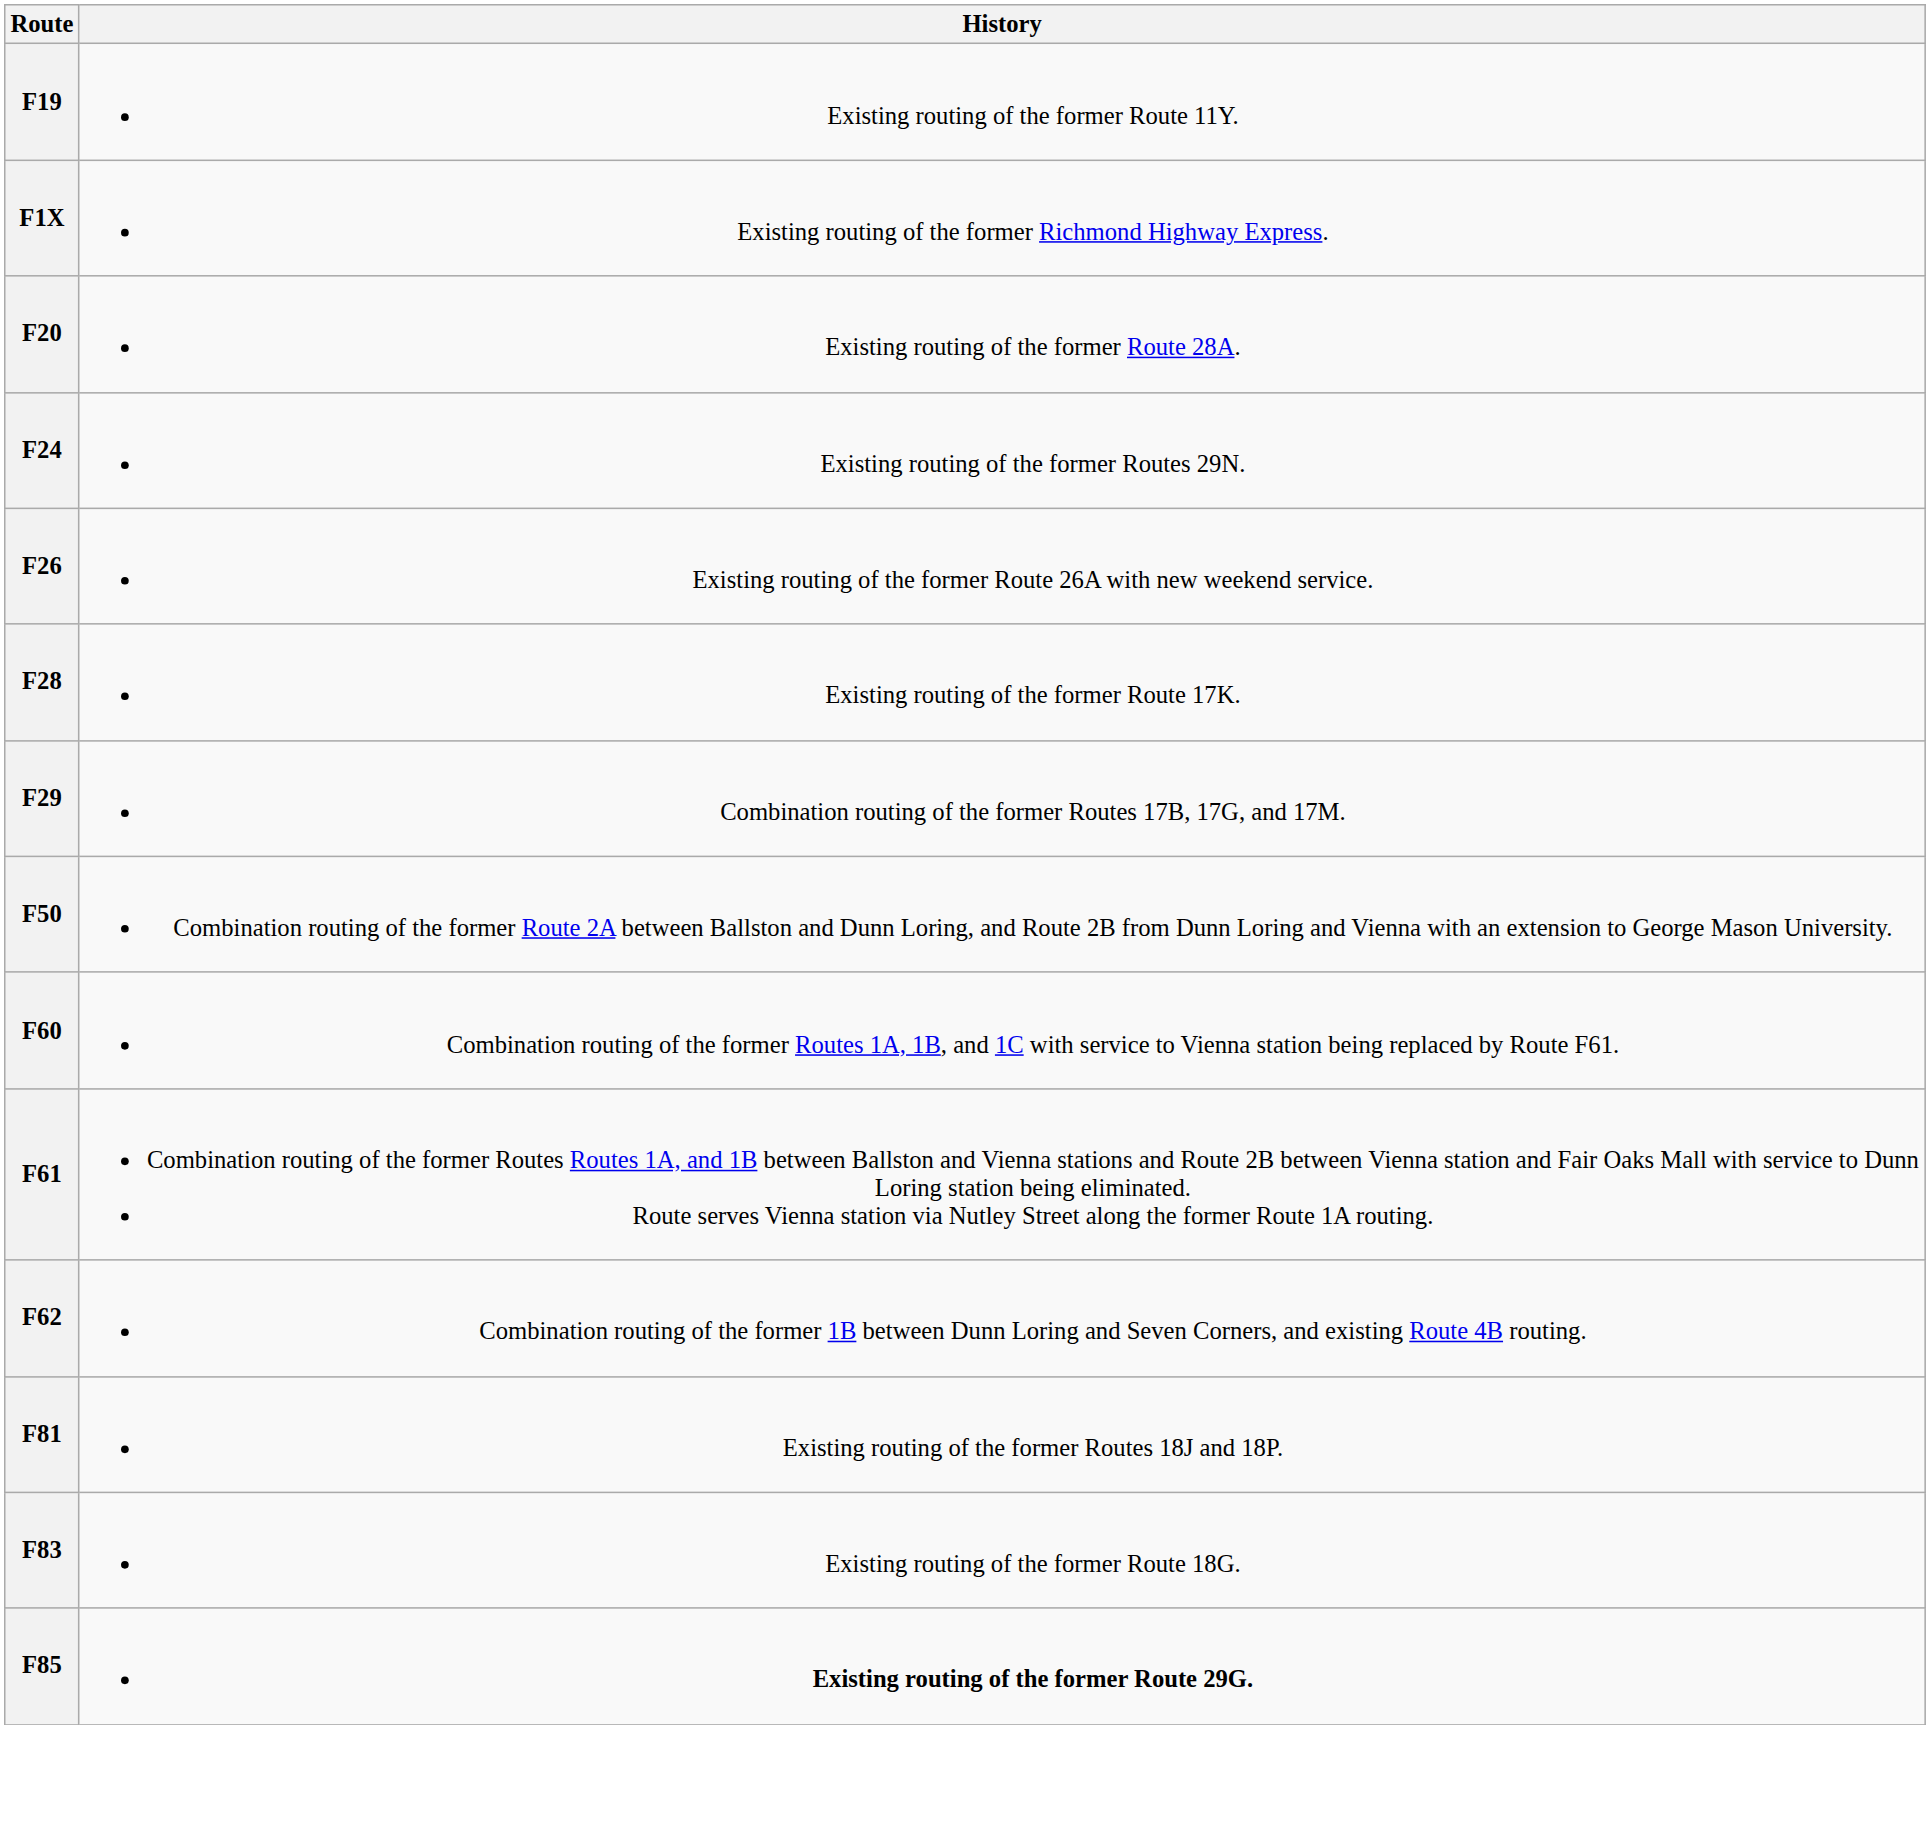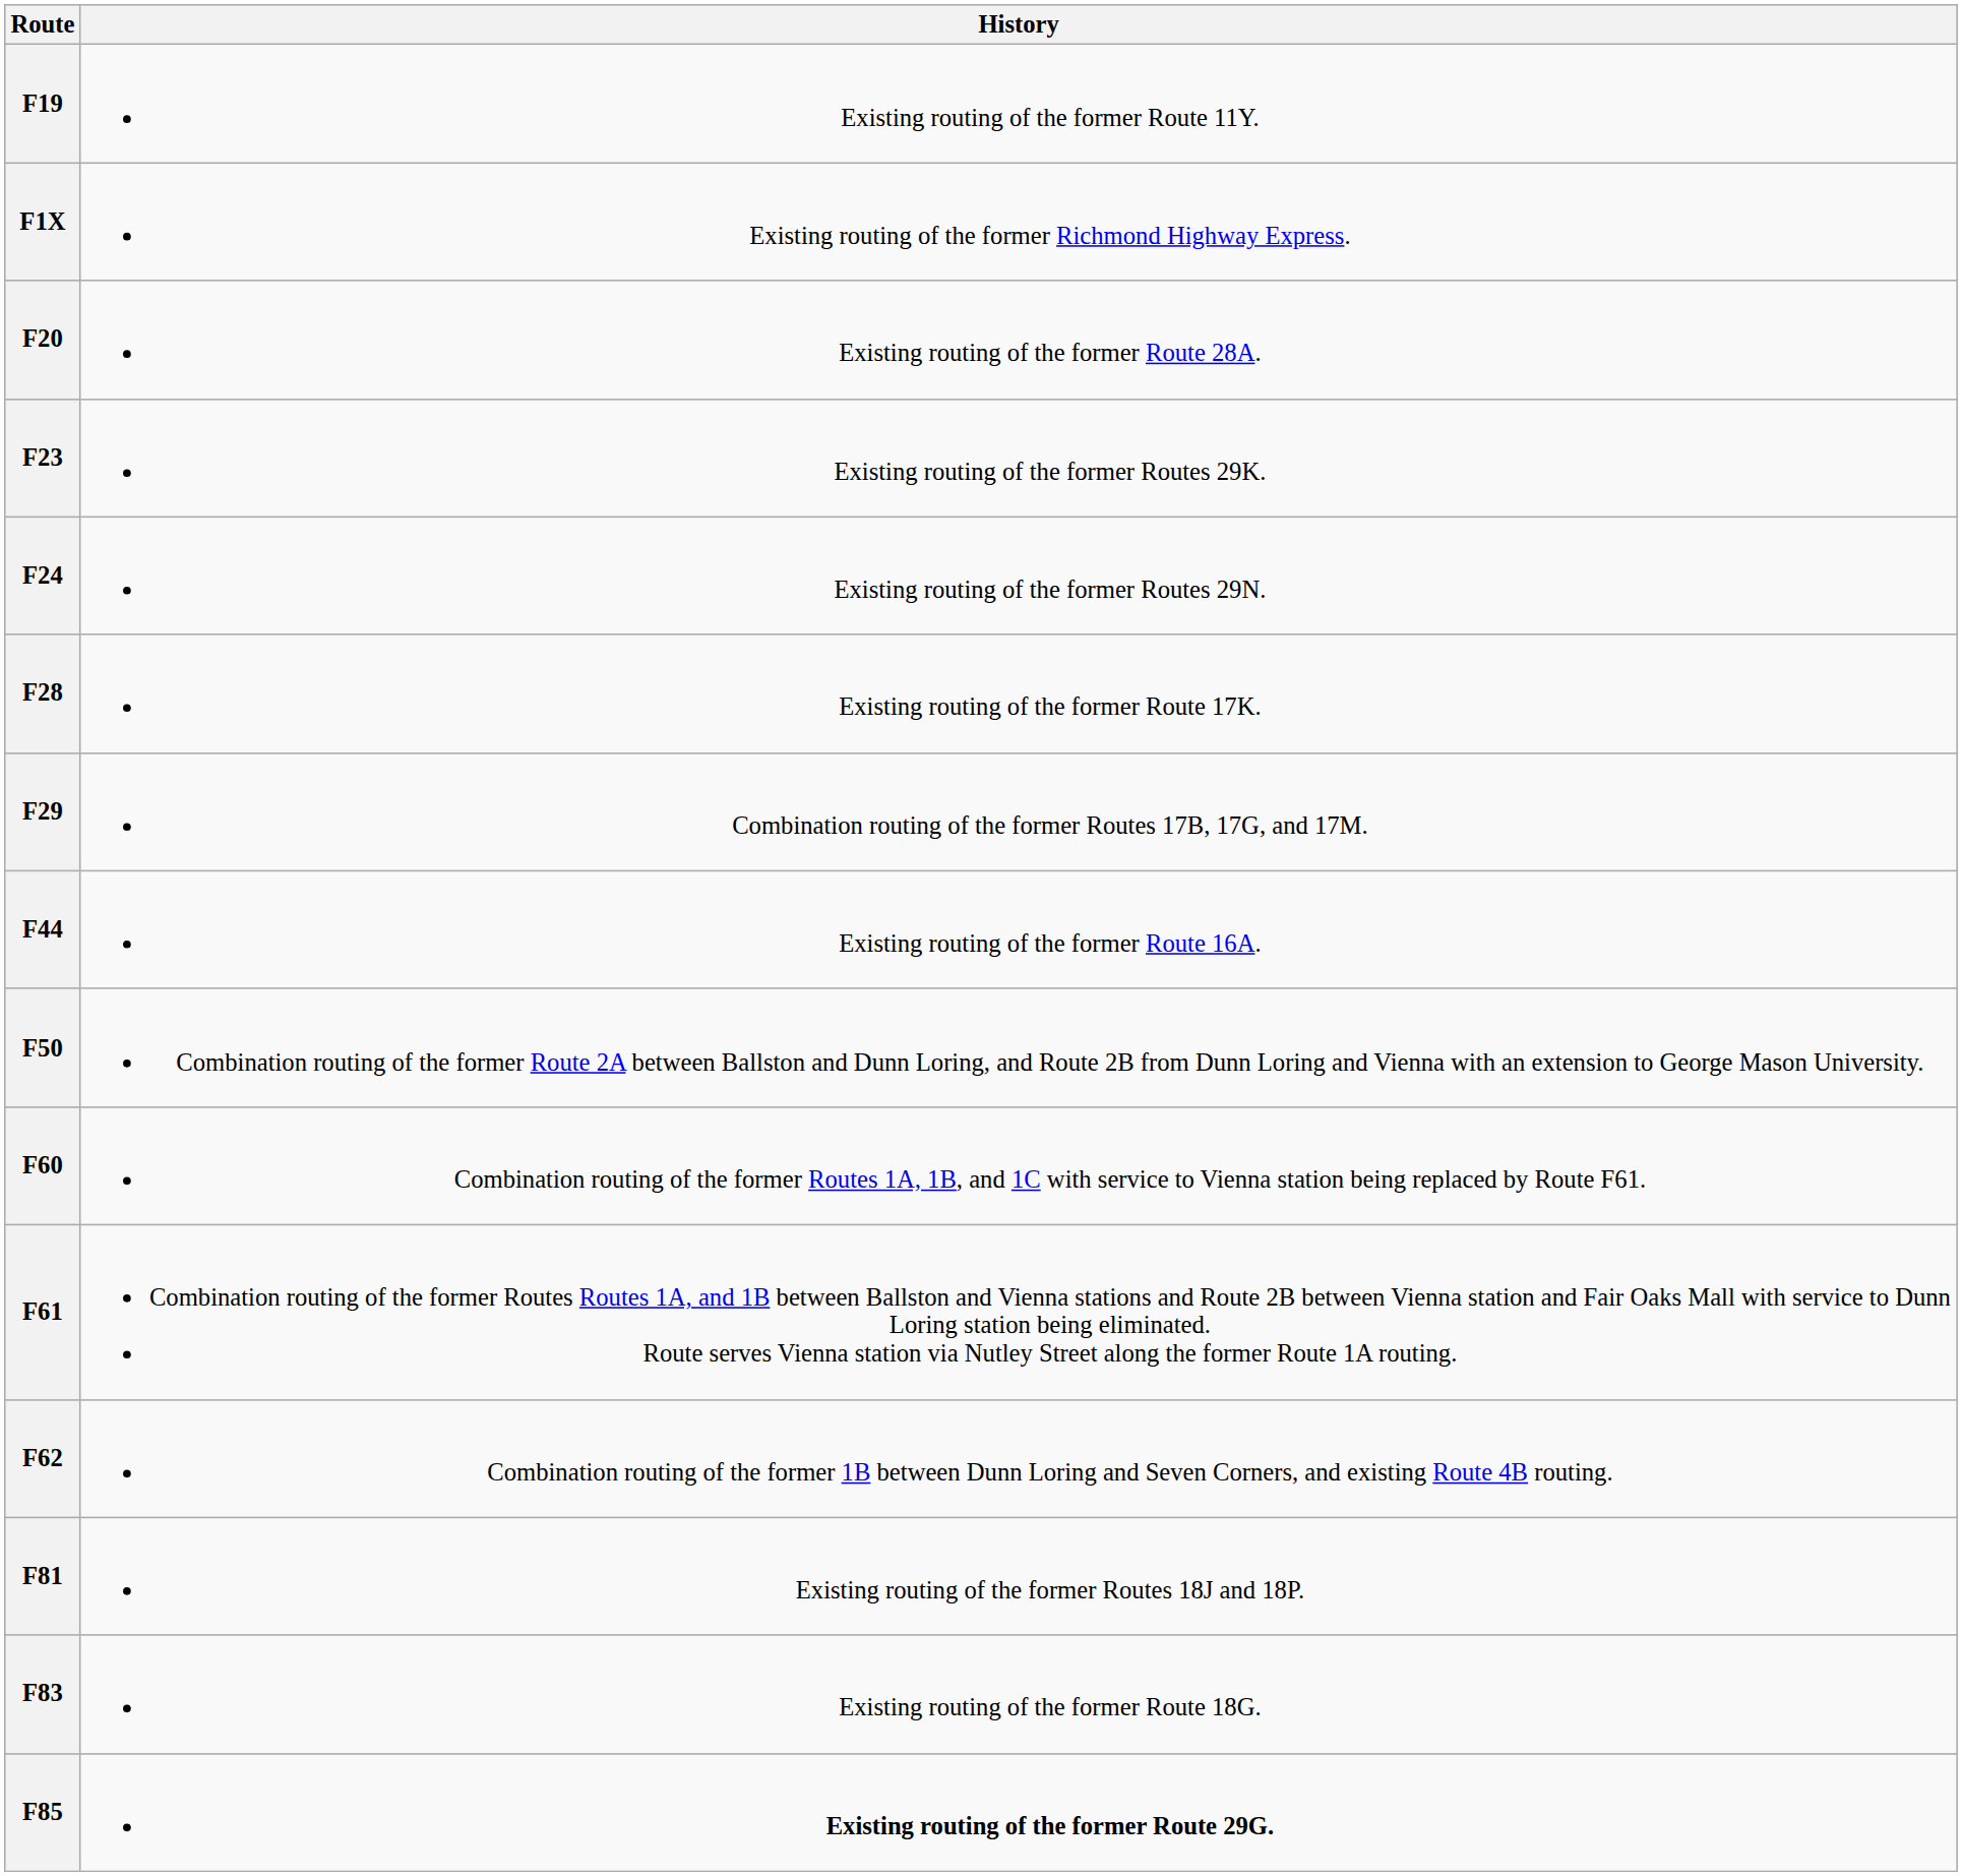 <table class=wikitable style="font-size: 100%;" |>
 <tr>
 <th>Route</th>
 <th>History</th>
 </tr>
 <tr align="center">
 <th>F19</th>
 <td><br><ul><li>Existing routing of the former Route 11Y.</li></ul></td>
 </tr>
 <tr align="center">
 <th>F1X</th>
 <td><br><ul><li>Existing routing of the former <a href='#'>Richmond Highway Express</a>.</li></ul></td>
 </tr>
 <tr align="center">
 <th>F20</th>
 <td><br><ul><li>Existing routing of the former <a href='#'>Route 28A</a>.</li></ul></td>
 </tr>
 <tr align="center">
+<th>F23</th>
+<td><br><ul><li>Existing routing of the former Routes 29K.</li></ul></td>
+</tr>
+<tr align="center">
 <th>F24</th>
 <td><br><ul><li>Existing routing of the former Routes 29N.</li></ul></td>
-</tr>
-<tr align="center">
-<th>F26</th>
-<td><br><ul><li>Existing routing of the former Route 26A with new weekend service.</li></ul></td>
 </tr>
 <tr align="center">
 <th>F28</th>
 <td><br><ul><li>Existing routing of the former Route 17K.</li></ul></td>
 </tr>
 <tr align="center">
 <th>F29</th>
 <td><br><ul><li>Combination routing of the former Routes 17B, 17G, and 17M.</li></ul></td>
+</tr>
+<tr align="center">
+<th>F44</th>
+<td><br><ul><li>Existing routing of the former <a href='#'>Route 16A</a>.</li></ul></td>
 </tr>
 <tr align="center">
 <th>F50</th>
 <td><br><ul><li>Combination routing of the former <a href='#'>Route 2A</a> between Ballston and Dunn Loring, and Route 2B from Dunn Loring and Vienna with an extension to George Mason University.</li></ul></td>
 </tr>
 <tr align="center">
 <th>F60</th>
 <td><br><ul><li>Combination routing of the former <a href='#'>Routes 1A, 1B</a>, and <a href='#'>1C</a> with service to Vienna station being replaced by Route F61.</li></ul></td>
 </tr>
 <tr align="center">
 <th>F61</th>
 <td><br><ul><li>Combination routing of the former Routes  <a href='#'>Routes 1A, and 1B</a> between Ballston and Vienna stations and Route 2B between Vienna station and Fair Oaks Mall with service to Dunn Loring station being eliminated.</li><li>Route serves Vienna station via Nutley Street along the former Route 1A routing.</li></ul></td>
 </tr>
 <tr align="center">
 <th>F62</th>
 <td><br><ul><li>Combination routing of the former <a href='#'>1B</a> between Dunn Loring and Seven Corners, and existing <a href='#'>Route 4B</a> routing.</li></ul></td>
 </tr>
 <tr align="center">
 <th>F81</th>
 <td><br><ul><li>Existing routing of the former Routes 18J and 18P.</li></ul></td>
 </tr>
 <tr align="center">
 <th>F83</th>
 <td><br><ul><li>Existing routing of the former Route 18G.</li></ul></td>
 </tr>
 <tr align="center">
 <th>F85</th>
 <td><strong><br><ul><li>Existing routing of the former Route 29G.</li></ul></strong></td>
 </tr>
 </table>
